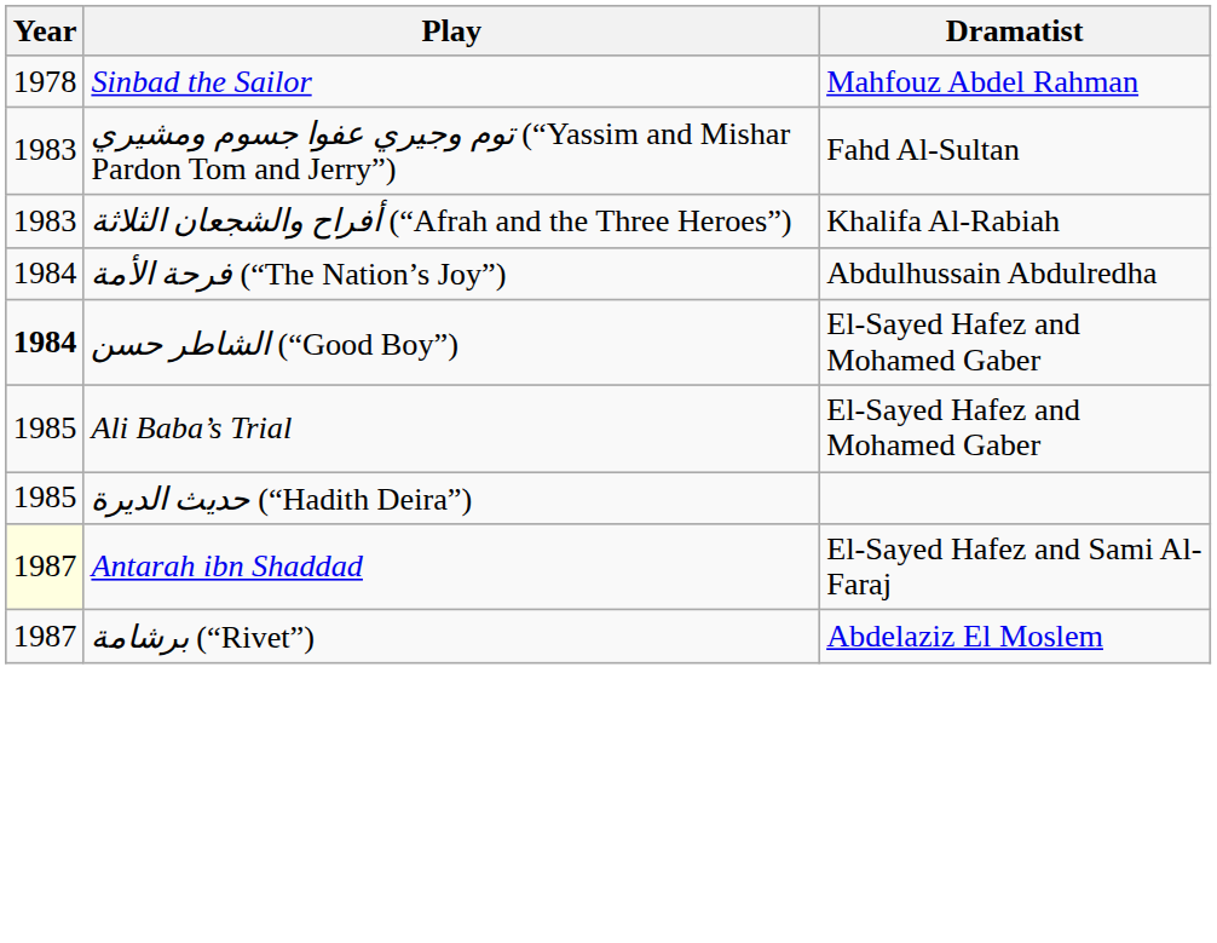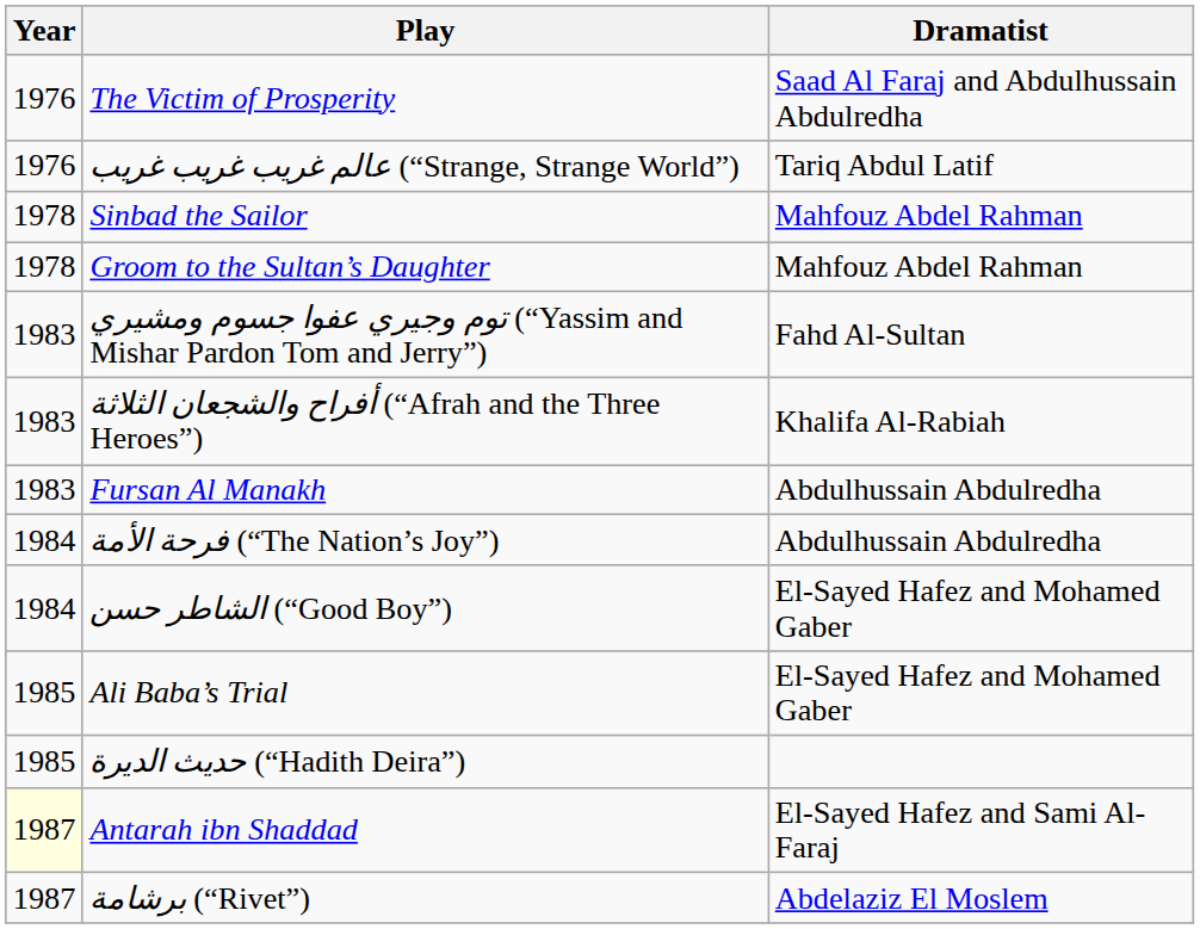 <table class="wikitable">
 <tr>
 <th>Year</th>
 <th>Play</th>
 <th>Dramatist</th>
 </tr>
 <tr>
+<td>1976</td>
+<td><em><a href='#'>The Victim of Prosperity</a></em></td>
+<td><a href='#'>Saad Al Faraj</a> and Abdulhussain Abdulredha</td>
+</tr>
+<tr>
+<td>1976</td>
+<td><em>عالم غريب غريب غريب</em> (“Strange, Strange World”)</td>
+<td>Tariq Abdul Latif</td>
+</tr>
+<tr>
 <td>1978</td>
 <td><em><a href='#'>Sinbad the Sailor</a></em></td>
 <td><a href='#'>Mahfouz Abdel Rahman</a></td>
+</tr>
+<tr>
+<td>1978</td>
+<td><em><a href='#'>Groom to the Sultan’s Daughter</a></em></td>
+<td>Mahfouz Abdel Rahman</td>
 </tr>
 <tr>
 <td>1983</td>
 <td><em>توم وجيري عفوا جسوم ومشيري</em> (“Yassim and Mishar Pardon Tom and Jerry”)</td>
 <td>Fahd Al-Sultan</td>
 </tr>
 <tr>
 <td>1983</td>
 <td><em>أفراح والشجعان الثلاثة</em> (“Afrah and the Three Heroes”)</td>
 <td>Khalifa Al-Rabiah</td>
 </tr>
 <tr>
+<td>1983</td>
+<td><em><a href='#'>Fursan Al Manakh</a></em></td>
+<td>Abdulhussain Abdulredha</td>
+</tr>
+<tr>
 <td>1984</td>
 <td><em>فرحة الأمة</em> (“The Nation’s Joy”)</td>
 <td>Abdulhussain Abdulredha</td>
 </tr>
 <tr>
-<td><strong>1984</strong></td>
+<td>1984</td>
 <td><em>الشاطر حسن</em> (“Good Boy”)</td>
 <td>El-Sayed Hafez and Mohamed Gaber</td>
 </tr>
 <tr>
 <td>1985</td>
 <td><em>Ali Baba’s Trial</em></td>
 <td>El-Sayed Hafez and Mohamed Gaber</td>
 </tr>
 <tr>
 <td>1985</td>
 <td><em>حديث الديرة</em> (“Hadith Deira”)</td>
 <td></td>
 </tr>
 <tr>
 <td style="background: lightyellow;">1987</td>
 <td><em><a href='#'>Antarah ibn Shaddad</a></em></td>
 <td>El-Sayed Hafez and Sami Al-Faraj</td>
 </tr>
 <tr>
 <td>1987</td>
 <td><em>برشامة</em> (“Rivet”)</td>
 <td><a href='#'>Abdelaziz El Moslem</a></td>
 </tr>
 </table>
